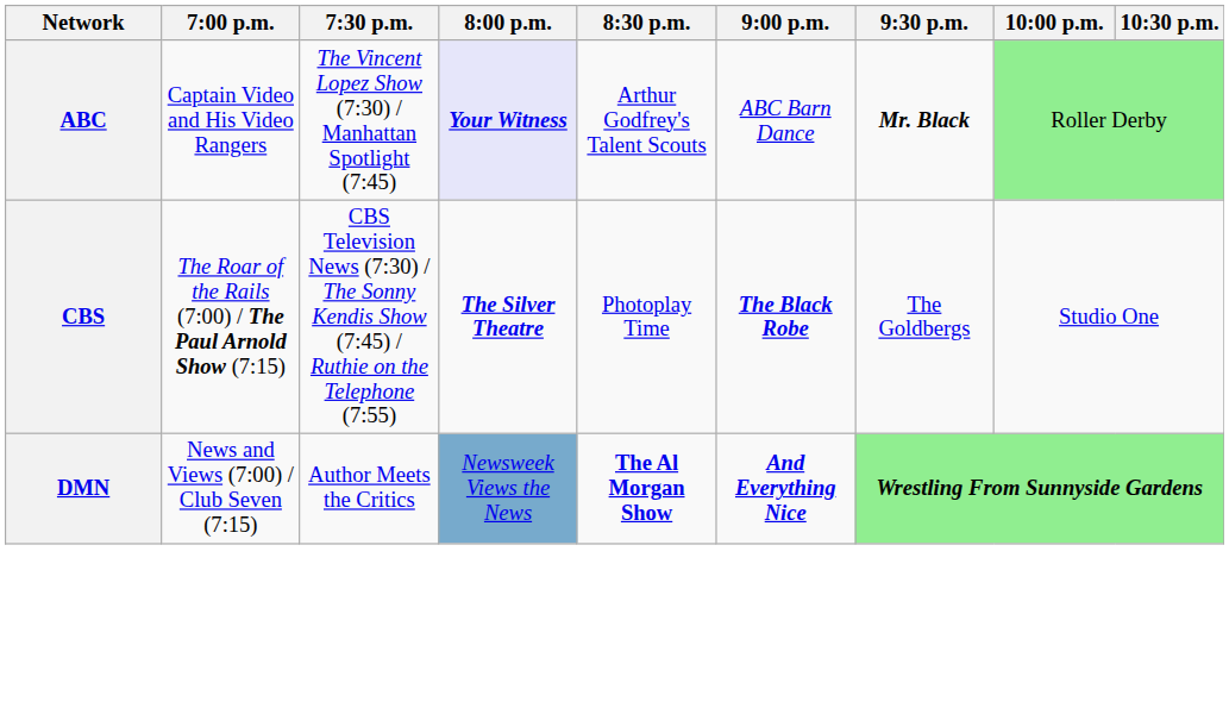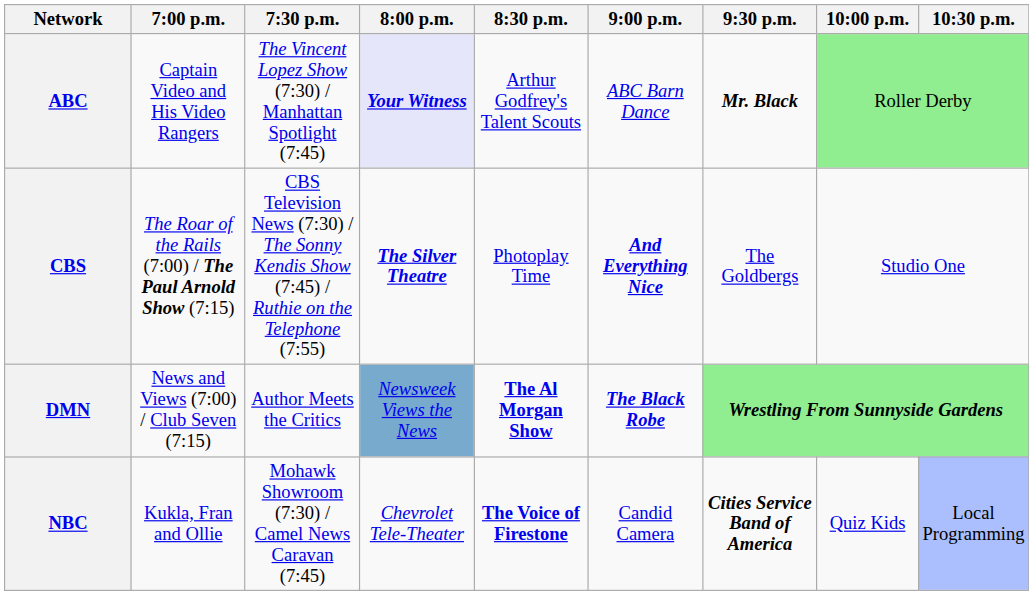 <table class="wikitable" style="width:100%;margin-right:0;text-align:center">
 <tr>
 <th style="width:13%;">Network</th>
 <th style="width:11.5%;">7:00 p.m.</th>
 <th style="width:11.5%;">7:30 p.m.</th>
 <th style="width:11.5%;">8:00 p.m.</th>
 <th style="width:11.5%;">8:30 p.m.</th>
 <th style="width:11.5%;">9:00 p.m.</th>
 <th style="width:11.5%;">9:30 p.m.</th>
 <th style="width:10%;">10:00 p.m.</th>
 <th style="width:10%;">10:30 p.m.</th>
 </tr>
 <tr>
 <th><a href='#'>ABC</a></th>
 <td><a href='#'>Captain Video and His Video Rangers</a></td>
 <td><em><a href='#'>The Vincent Lopez Show</a></em> (7:30) / <a href='#'>Manhattan Spotlight</a> (7:45)</td>
 <td style="background: lavender;"><strong><em><a href='#'>Your Witness</a></em></strong></td>
 <td><a href='#'>Arthur Godfrey's Talent Scouts</a></td>
 <td><em><a href='#'>ABC Barn Dance</a></em></td>
 <td><strong><em>Mr. Black</em></strong></td>
 <td colspan="2" bgcolor="lightgreen">Roller Derby</td>
 </tr>
 <tr>
 <th><a href='#'>CBS</a></th>
 <td><em><a href='#'>The Roar of the Rails</a></em> (7:00) / <strong><em>The Paul Arnold Show</em></strong> (7:15)</td>
 <td><a href='#'>CBS Television News</a> (7:30) / <em><a href='#'>The Sonny Kendis Show</a></em> (7:45) / <em><a href='#'>Ruthie on the Telephone</a></em> (7:55)</td>
 <td><strong><em><a href='#'>The Silver Theatre</a></em></strong></td>
 <td><a href='#'>Photoplay Time</a></td>
-<td><strong><em><a href='#'>The Black Robe</a></em></strong></td>
+<td><strong><em><a href='#'>And Everything Nice</a></em></strong></td>
 <td><a href='#'>The Goldbergs</a></td>
 <td colspan="2"><a href='#'>Studio One</a></td>
 </tr>
 <tr>
 <th><a href='#'>DMN</a></th>
 <td><a href='#'>News and Views</a>  (7:00) / <a href='#'>Club Seven</a> (7:15)</td>
 <td><a href='#'>Author Meets the Critics</a></td>
 <td bgcolor="#77AACC"><em><a href='#'>Newsweek Views the News</a></em></td>
 <td><strong><a href='#'>The Al Morgan Show</a></strong></td>
-<td><strong><em><a href='#'>And Everything Nice</a></em></strong></td>
+<td><strong><em><a href='#'>The Black Robe</a></em></strong></td>
 <td colspan="3" bgcolor="lightgreen"><strong><em>Wrestling From Sunnyside Gardens</em></strong></td>
 </tr>
+<tr>
+<th><a href='#'>NBC</a></th>
+<td><a href='#'>Kukla, Fran and Ollie</a></td>
+<td><a href='#'>Mohawk Showroom</a> (7:30) / <a href='#'>Camel News Caravan</a> (7:45)</td>
+<td><em><a href='#'>Chevrolet Tele-Theater</a></em></td>
+<td><strong><a href='#'>The Voice of Firestone</a></strong></td>
+<td><a href='#'>Candid Camera</a></td>
+<td><strong><em>Cities Service Band of America</em></strong></td>
+<td><a href='#'>Quiz Kids</a></td>
+<td bgcolor="#abbfff">Local Programming</td>
+</tr>
 </table>
